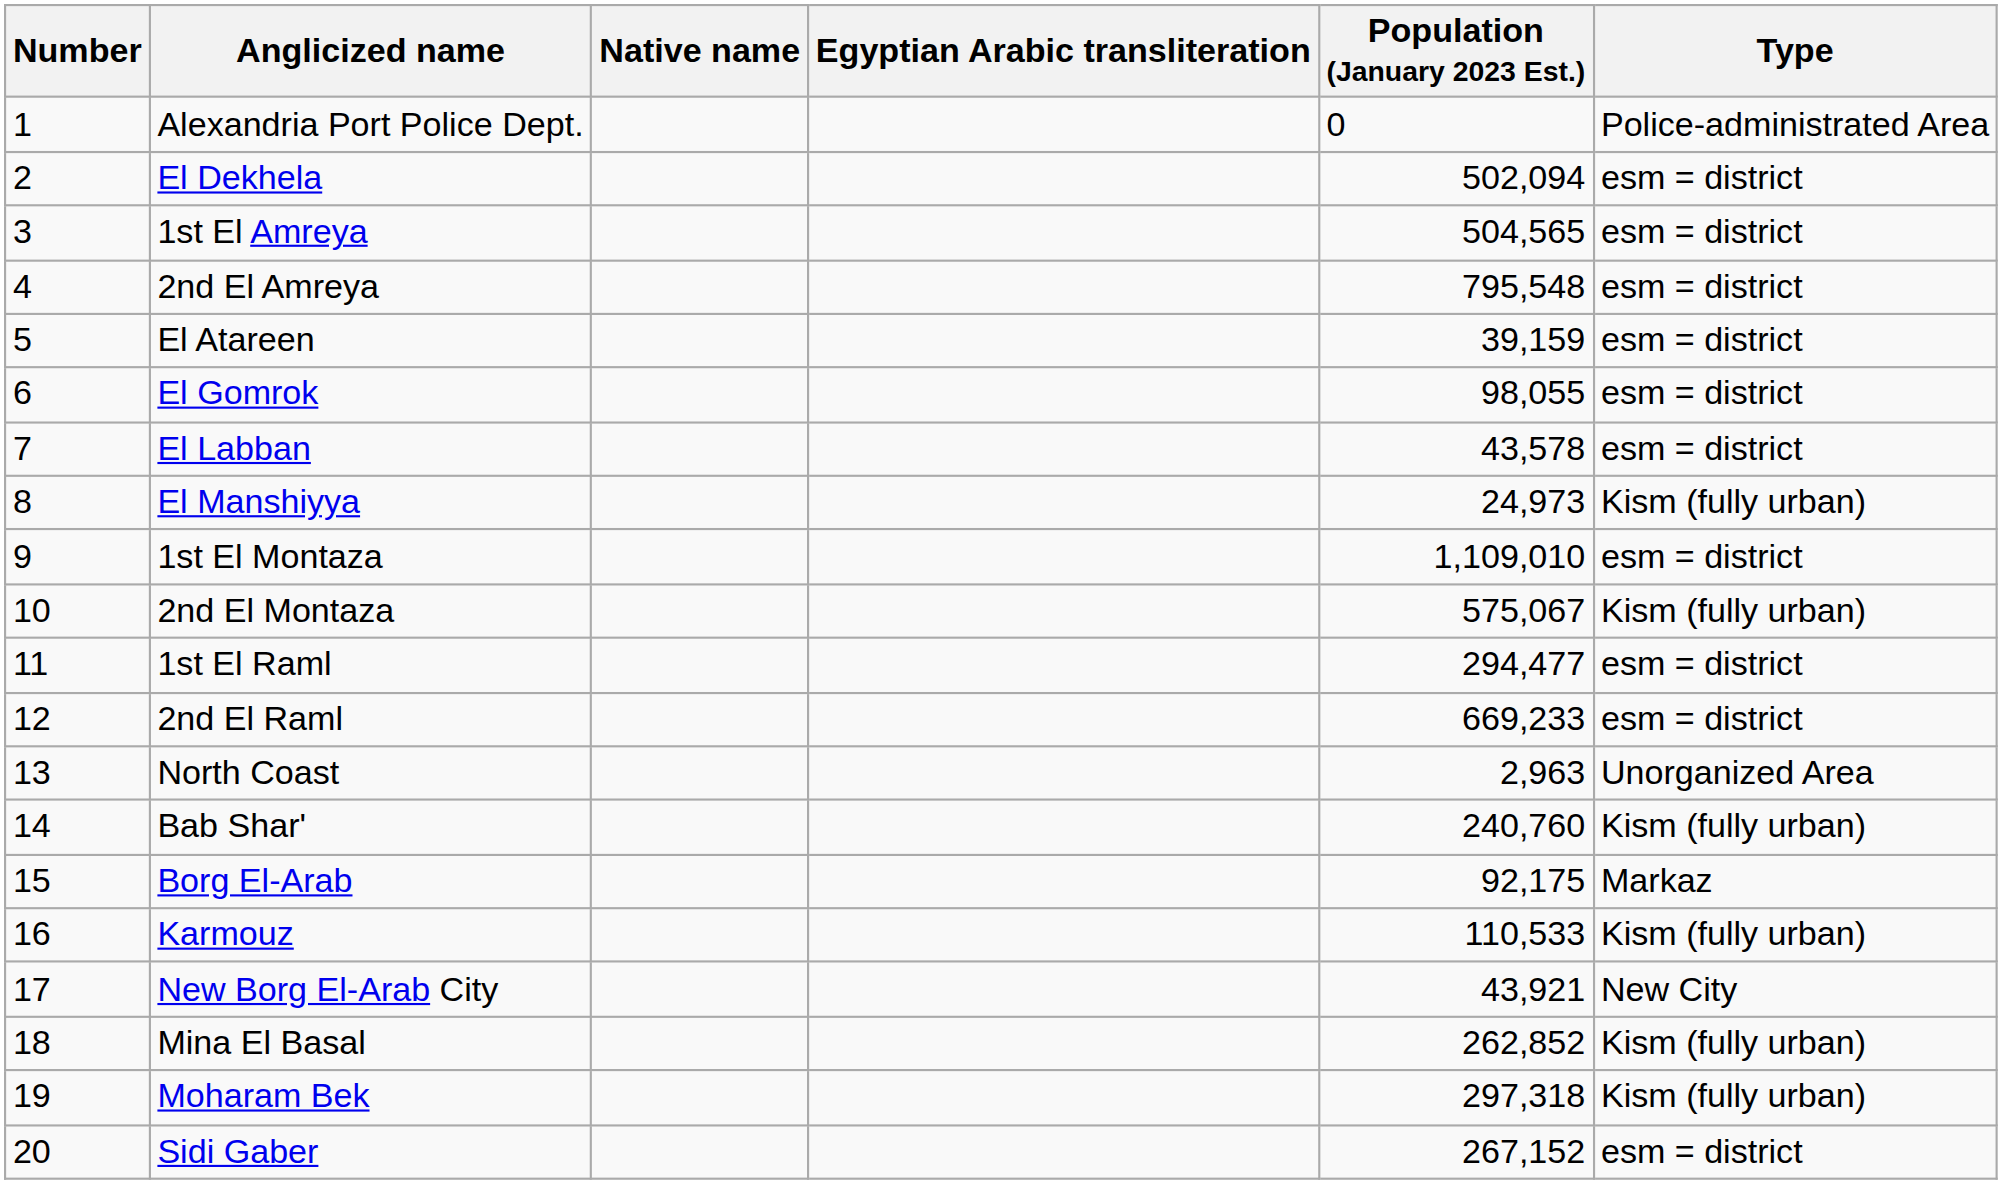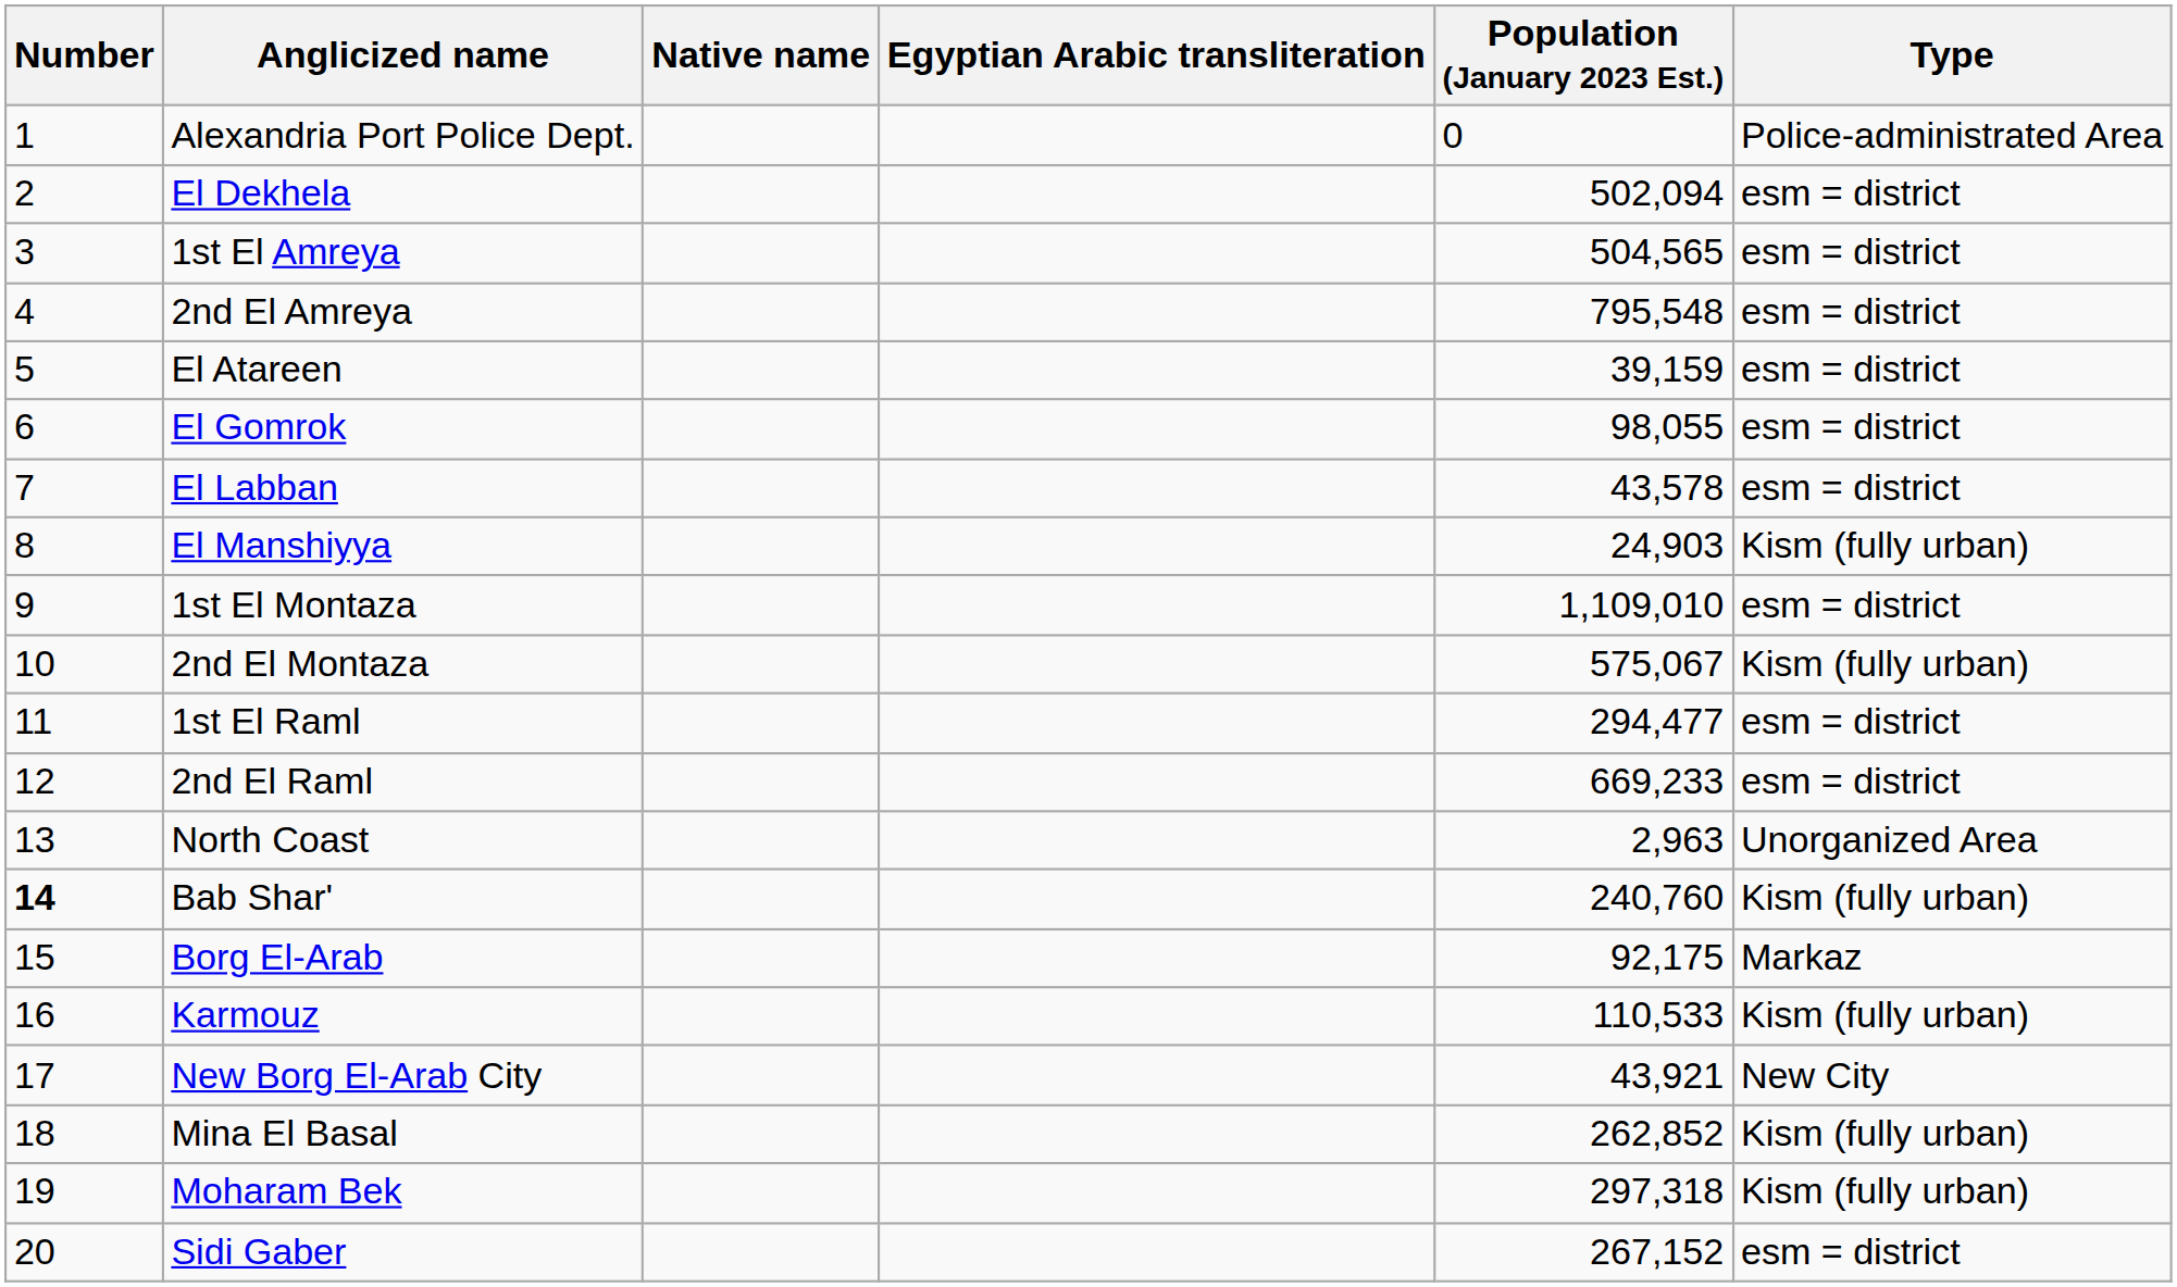 <table class="sortable wikitable plainrowheaders">
 <tr>
 <th>Number</th>
 <th>Anglicized name</th>
 <th>Native name</th>
 <th>Egyptian Arabic transliteration</th>
 <th>Population<br><small>(January 2023 Est.)</small></th>
 <th>Type</th>
 </tr>
 <tr>
 <td>1</td>
 <td>Alexandria Port Police Dept.</td>
 <td style="text-align:right;"></td>
 <td></td>
 <td>0</td>
 <td>Police-administrated Area</td>
 </tr>
 <tr>
 <td>2</td>
 <td><a href='#'>El Dekhela</a></td>
 <td style="text-align:right;"></td>
 <td></td>
 <td style="text-align:right;">502,094</td>
 <td>esm = district</td>
 </tr>
 <tr>
 <td>3</td>
 <td>1st El <a href='#'>Amreya</a></td>
 <td style="text-align:right;"></td>
 <td></td>
 <td style="text-align:right;">504,565</td>
 <td>esm = district</td>
 </tr>
 <tr>
 <td>4</td>
 <td>2nd El Amreya</td>
 <td style="text-align:right;"></td>
 <td></td>
 <td style="text-align:right;">795,548</td>
 <td>esm = district</td>
 </tr>
 <tr>
 <td>5</td>
 <td>El Atareen</td>
 <td style="text-align:right;"></td>
 <td></td>
 <td style="text-align:right;">39,159</td>
 <td>esm = district</td>
 </tr>
 <tr>
 <td>6</td>
 <td><a href='#'>El Gomrok</a></td>
 <td style="text-align:right;"></td>
 <td></td>
 <td style="text-align:right;">98,055</td>
 <td>esm = district</td>
 </tr>
 <tr>
 <td>7</td>
 <td><a href='#'>El Labban</a></td>
 <td style="text-align:right;"></td>
 <td></td>
 <td style="text-align:right;">43,578</td>
 <td>esm = district</td>
 </tr>
 <tr>
 <td>8</td>
 <td><a href='#'>El Manshiyya</a></td>
 <td style="text-align:right;"></td>
 <td></td>
-<td style="text-align:right;">24,973</td>
+<td style="text-align:right;">24,903</td>
 <td>Kism (fully urban)</td>
 </tr>
 <tr>
 <td>9</td>
 <td>1st El Montaza</td>
 <td style="text-align:right;"></td>
 <td></td>
 <td style="text-align:right;">1,109,010</td>
 <td>esm = district</td>
 </tr>
 <tr>
 <td>10</td>
 <td>2nd El Montaza</td>
 <td style="text-align:right;"></td>
 <td></td>
 <td style="text-align:right;">575,067</td>
 <td>Kism (fully urban)</td>
 </tr>
 <tr>
 <td>11</td>
 <td>1st El Raml</td>
 <td style="text-align:right;"></td>
 <td></td>
 <td style="text-align:right;">294,477</td>
 <td>esm = district</td>
 </tr>
 <tr>
 <td>12</td>
 <td>2nd El Raml</td>
 <td style="text-align:right;"></td>
 <td></td>
 <td style="text-align:right;">669,233</td>
 <td>esm = district</td>
 </tr>
 <tr>
 <td>13</td>
 <td>North Coast</td>
 <td style="text-align:right;"></td>
 <td></td>
 <td style="text-align:right;">2,963</td>
 <td>Unorganized Area</td>
 </tr>
 <tr>
-<td>14</td>
+<td><strong>14</strong></td>
 <td>Bab Shar'</td>
 <td style="text-align:right;"></td>
 <td></td>
 <td style="text-align:right;">240,760</td>
 <td>Kism (fully urban)</td>
 </tr>
 <tr>
 <td>15</td>
 <td><a href='#'>Borg El-Arab</a></td>
 <td style="text-align:right;"></td>
 <td></td>
 <td style="text-align:right;">92,175</td>
 <td>Markaz</td>
 </tr>
 <tr>
 <td>16</td>
 <td><a href='#'>Karmouz</a></td>
 <td style="text-align:right;"></td>
 <td></td>
 <td style="text-align:right;">110,533</td>
 <td>Kism (fully urban)</td>
 </tr>
 <tr>
 <td>17</td>
 <td><a href='#'>New Borg El-Arab</a> City</td>
 <td style="text-align:right;"></td>
 <td></td>
 <td style="text-align:right;">43,921</td>
 <td>New City</td>
 </tr>
 <tr>
 <td>18</td>
 <td>Mina El Basal</td>
 <td style="text-align:right;"></td>
 <td></td>
 <td style="text-align:right;">262,852</td>
 <td>Kism (fully urban)</td>
 </tr>
 <tr>
 <td>19</td>
 <td><a href='#'>Moharam Bek</a></td>
 <td style="text-align:right;"></td>
 <td></td>
 <td style="text-align:right;">297,318</td>
 <td>Kism (fully urban)</td>
 </tr>
 <tr>
 <td>20</td>
 <td><a href='#'>Sidi Gaber</a></td>
 <td style="text-align:right;"></td>
 <td></td>
 <td style="text-align:right;">267,152</td>
 <td>esm = district</td>
 </tr>
 </table>
